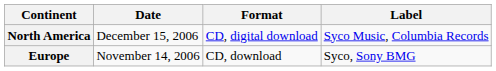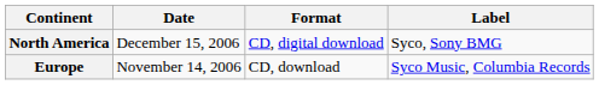 <table class="wikitable plainrowheaders">
 <tr>
 <th>Continent</th>
 <th>Date</th>
 <th>Format</th>
 <th>Label</th>
 </tr>
 <tr>
 <th scope="row">North America</th>
 <td>December 15, 2006</td>
 <td><a href='#'>CD</a>, <a href='#'>digital download</a></td>
-<td><a href='#'>Syco Music</a>, <a href='#'>Columbia Records</a></td>
+<td>Syco, <a href='#'>Sony BMG</a></td>
 </tr>
 <tr>
 <th scope="row">Europe</th>
 <td>November 14, 2006</td>
 <td>CD, download</td>
-<td>Syco, <a href='#'>Sony BMG</a></td>
+<td><a href='#'>Syco Music</a>, <a href='#'>Columbia Records</a></td>
 </tr>
 </table>
